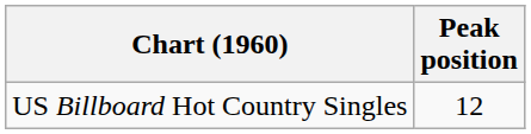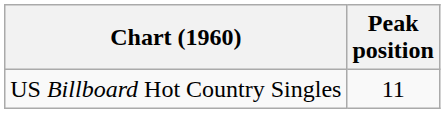 <table class="wikitable sortable">
 <tr>
 <th align="left">Chart (1960)</th>
 <th align="center">Peak<br>position</th>
 </tr>
 <tr>
 <td align="left">US <em>Billboard</em> Hot Country Singles</td>
-<td align="center">12</td>
+<td align="center">11</td>
 </tr>
 </table>
